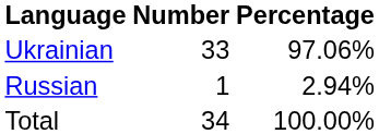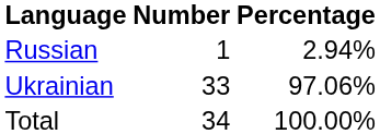 <table class="standard">
 <tr>
 <th>Language</th>
 <th>Number</th>
 <th>Percentage</th>
 </tr>
 <tr>
+<td><a href='#'>Russian</a></td>
+<td align="right">1</td>
+<td align="right">2.94%</td>
+</tr>
+<tr>
 <td><a href='#'>Ukrainian</a></td>
 <td align="right">33</td>
 <td align="right">97.06%</td>
-</tr>
-<tr>
-<td><a href='#'>Russian</a></td>
-<td align="right">1</td>
-<td align="right">2.94%</td>
 </tr>
 <tr>
 <td>Total</td>
 <td align="right">34</td>
 <td align="right">100.00%</td>
 </tr>
 </table>
